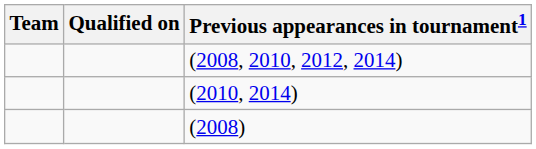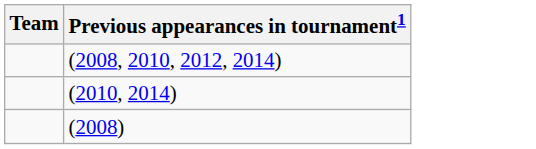 <table class="wikitable sortable" style="text-align: left;">
 <tr>
 <th>Team</th>
-<th>Qualified on</th>
 <th>Previous appearances in tournament<sup><strong><a href='#'>1</a></strong></sup></th>
 </tr>
 <tr>
-<td></td>
 <td></td>
 <td> (<a href='#'>2008</a>, <a href='#'>2010</a>, <a href='#'>2012</a>, <a href='#'>2014</a>)</td>
 </tr>
 <tr>
 <td></td>
-<td></td>
 <td> (<a href='#'>2010</a>, <a href='#'>2014</a>)</td>
 </tr>
 <tr>
 <td></td>
-<td></td>
 <td> (<a href='#'>2008</a>)</td>
 </tr>
 </table>
